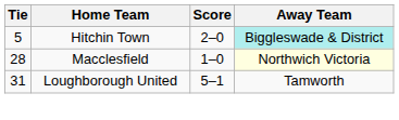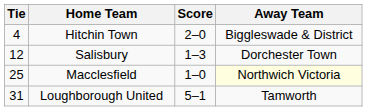 <table class="wikitable" style="text-align:center;">
 <tr>
 <th width=20>Tie</th>
 <th width=175>Home Team</th>
 <th width=20>Score</th>
 <th width=175>Away Team</th>
 </tr>
 <tr>
-<td>5</td>
+<td>4</td>
 <td>Hitchin Town</td>
 <td>2–0</td>
-<td style="background: paleturquoise;">Biggleswade & District</td>
+<td>Biggleswade & District</td>
 </tr>
 <tr>
-<td>28</td>
+<td>12</td>
+<td>Salisbury</td>
+<td>1–3</td>
+<td>Dorchester Town</td>
+</tr>
+<tr>
+<td>25</td>
 <td>Macclesfield</td>
 <td>1–0</td>
 <td style="background: lightyellow;">Northwich Victoria</td>
 </tr>
 <tr>
 <td>31</td>
 <td>Loughborough United</td>
 <td>5–1</td>
 <td>Tamworth</td>
 </tr>
 </table>
